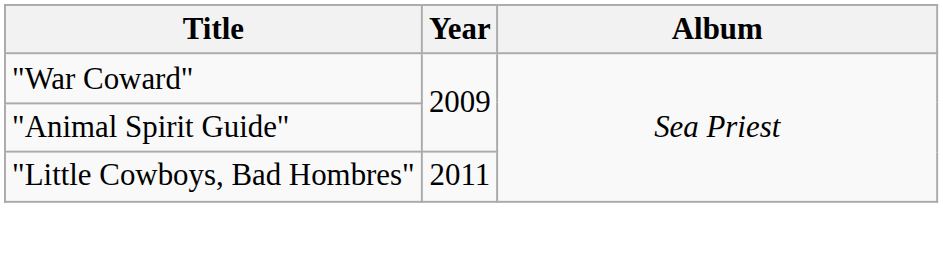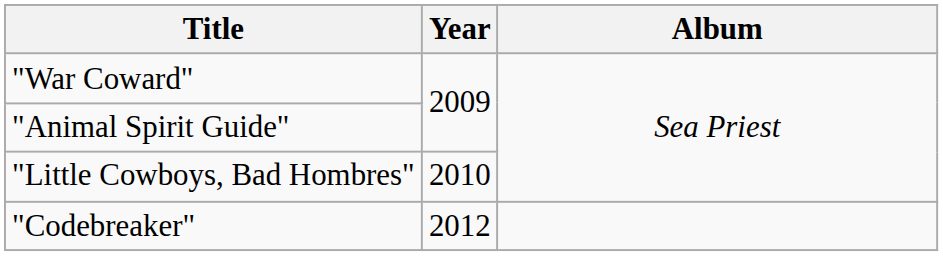 <table class="wikitable" style="text-align:center;">
 <tr>
 <th scope="col">Title</th>
 <th scope="col">Year</th>
 <th scope="col" width="220">Album</th>
 </tr>
 <tr>
 <td align="left">"War Coward"</td>
 <td rowspan="2">2009</td>
 <td rowspan="3"><em>Sea Priest</em></td>
 </tr>
 <tr>
 <td align="left">"Animal Spirit Guide"</td>
 </tr>
 <tr>
 <td align="left">"Little Cowboys, Bad Hombres"</td>
-<td>2011</td>
+<td>2010</td>
+</tr>
+<tr>
+<td align="left">"Codebreaker"</td>
+<td>2012</td>
+<td></td>
 </tr>
 </table>
